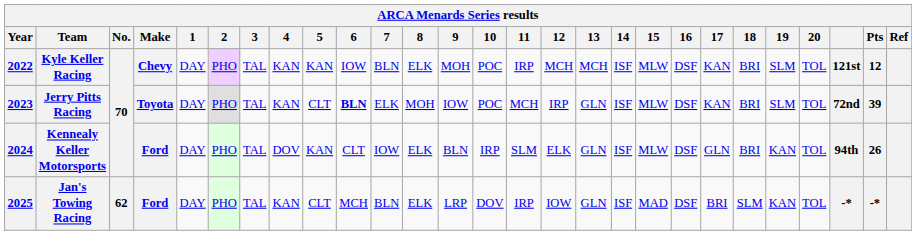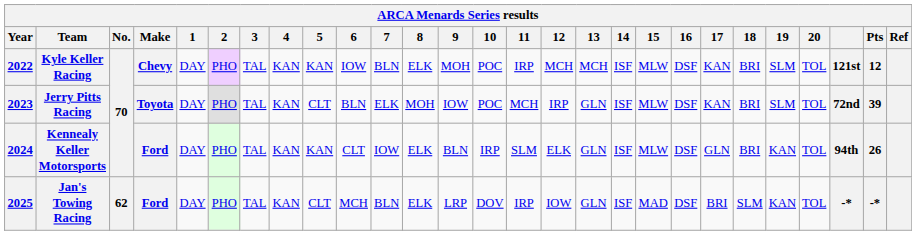 <table class="wikitable" style="text-align:center; font-size:75%">
 <tr>
 <th colspan=27><a href='#'>ARCA Menards Series</a> results</th>
 </tr>
 <tr>
 <th>Year</th>
 <th>Team</th>
 <th>No.</th>
 <th>Make</th>
 <th>1</th>
 <th>2</th>
 <th>3</th>
 <th>4</th>
 <th>5</th>
 <th>6</th>
 <th>7</th>
 <th>8</th>
 <th>9</th>
 <th>10</th>
 <th>11</th>
 <th>12</th>
 <th>13</th>
 <th>14</th>
 <th>15</th>
 <th>16</th>
 <th>17</th>
 <th>18</th>
 <th>19</th>
 <th>20</th>
 <th></th>
 <th>Pts</th>
 <th>Ref</th>
 </tr>
 <tr>
 <th><a href='#'>2022</a></th>
 <th><a href='#'>Kyle Keller Racing</a></th>
 <th rowspan=3>70</th>
 <th><a href='#'>Chevy</a></th>
 <td><a href='#'>DAY</a></td>
 <td style="background:#EFCFFF;"><a href='#'>PHO</a><br></td>
 <td><a href='#'>TAL</a></td>
 <td><a href='#'>KAN</a></td>
 <td><a href='#'>KAN</a></td>
 <td><a href='#'>IOW</a></td>
 <td><a href='#'>BLN</a></td>
 <td><a href='#'>ELK</a></td>
 <td><a href='#'>MOH</a></td>
 <td><a href='#'>POC</a></td>
 <td><a href='#'>IRP</a></td>
 <td><a href='#'>MCH</a></td>
 <td><a href='#'>MCH</a></td>
 <td><a href='#'>ISF</a></td>
 <td><a href='#'>MLW</a></td>
 <td><a href='#'>DSF</a></td>
 <td><a href='#'>KAN</a></td>
 <td><a href='#'>BRI</a></td>
 <td><a href='#'>SLM</a></td>
 <td><a href='#'>TOL</a></td>
 <th>121st</th>
 <th>12</th>
 <th></th>
 </tr>
 <tr>
 <th><a href='#'>2023</a></th>
 <th><a href='#'>Jerry Pitts Racing</a></th>
 <th><a href='#'>Toyota</a></th>
 <td><a href='#'>DAY</a></td>
 <td style="background:#DFDFDF;"><a href='#'>PHO</a><br></td>
 <td><a href='#'>TAL</a></td>
 <td><a href='#'>KAN</a></td>
 <td><a href='#'>CLT</a></td>
-<td><strong><a href='#'>BLN</a></strong></td>
+<td><a href='#'>BLN</a></td>
 <td><a href='#'>ELK</a></td>
 <td><a href='#'>MOH</a></td>
 <td><a href='#'>IOW</a></td>
 <td><a href='#'>POC</a></td>
 <td><a href='#'>MCH</a></td>
 <td><a href='#'>IRP</a></td>
 <td><a href='#'>GLN</a></td>
 <td><a href='#'>ISF</a></td>
 <td><a href='#'>MLW</a></td>
 <td><a href='#'>DSF</a></td>
 <td><a href='#'>KAN</a></td>
 <td><a href='#'>BRI</a></td>
 <td><a href='#'>SLM</a></td>
 <td><a href='#'>TOL</a></td>
 <th>72nd</th>
 <th>39</th>
 <th></th>
 </tr>
 <tr>
 <th><a href='#'>2024</a></th>
 <th><a href='#'>Kennealy Keller Motorsports</a></th>
 <th><a href='#'>Ford</a></th>
 <td><a href='#'>DAY</a></td>
 <td style="background:#DFFFDF;"><a href='#'>PHO</a><br></td>
 <td><a href='#'>TAL</a></td>
-<td><a href='#'>DOV</a></td>
+<td><a href='#'>KAN</a></td>
 <td><a href='#'>KAN</a></td>
 <td><a href='#'>CLT</a></td>
 <td><a href='#'>IOW</a></td>
 <td><a href='#'>ELK</a></td>
 <td><a href='#'>BLN</a></td>
 <td><a href='#'>IRP</a></td>
 <td><a href='#'>SLM</a></td>
 <td><a href='#'>ELK</a></td>
 <td><a href='#'>GLN</a></td>
 <td><a href='#'>ISF</a></td>
 <td><a href='#'>MLW</a></td>
 <td><a href='#'>DSF</a></td>
 <td><a href='#'>GLN</a></td>
 <td><a href='#'>BRI</a></td>
 <td><a href='#'>KAN</a></td>
 <td><a href='#'>TOL</a></td>
 <th>94th</th>
 <th>26</th>
 <th></th>
 </tr>
 <tr>
 <th><a href='#'>2025</a></th>
 <th><a href='#'>Jan's Towing Racing</a></th>
 <th>62</th>
 <th><a href='#'>Ford</a></th>
 <td><a href='#'>DAY</a></td>
 <td style="background:#DFFFDF;"><a href='#'>PHO</a><br></td>
 <td><a href='#'>TAL</a></td>
 <td><a href='#'>KAN</a></td>
 <td><a href='#'>CLT</a></td>
 <td><a href='#'>MCH</a></td>
 <td><a href='#'>BLN</a></td>
 <td><a href='#'>ELK</a></td>
 <td><a href='#'>LRP</a></td>
 <td><a href='#'>DOV</a></td>
 <td><a href='#'>IRP</a></td>
 <td><a href='#'>IOW</a></td>
 <td><a href='#'>GLN</a></td>
 <td><a href='#'>ISF</a></td>
 <td><a href='#'>MAD</a></td>
 <td><a href='#'>DSF</a></td>
 <td><a href='#'>BRI</a></td>
 <td><a href='#'>SLM</a></td>
 <td><a href='#'>KAN</a></td>
 <td><a href='#'>TOL</a></td>
 <th>-*</th>
 <th>-*</th>
 <th></th>
 </tr>
 </table>
